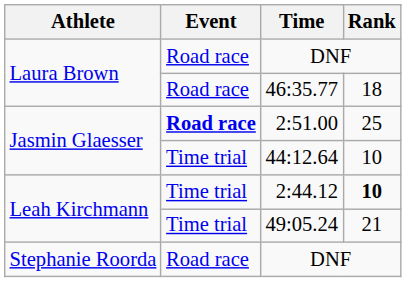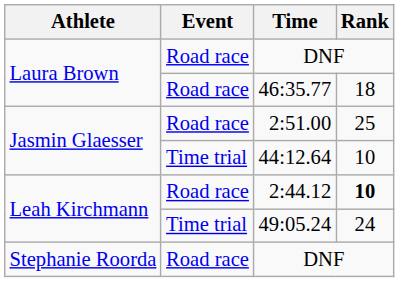 <table class=wikitable style="font-size:90%">
 <tr>
 <th>Athlete</th>
 <th>Event</th>
 <th>Time</th>
 <th>Rank</th>
 </tr>
 <tr>
 <td rowspan="2"><a href='#'>Laura Brown</a></td>
 <td><a href='#'>Road race</a></td>
 <td align=center colspan="2">DNF</td>
 </tr>
 <tr>
 <td><a href='#'>Road race</a></td>
 <td align=right>46:35.77</td>
 <td align=center>18</td>
 </tr>
 <tr>
 <td rowspan="2"><a href='#'>Jasmin Glaesser</a></td>
-<td><strong><a href='#'>Road race</a></strong></td>
+<td><a href='#'>Road race</a></td>
 <td align=right>2:51.00</td>
 <td align=center>25</td>
 </tr>
 <tr>
 <td><a href='#'>Time trial</a></td>
 <td align=right>44:12.64</td>
 <td align=center>10</td>
 </tr>
 <tr>
 <td rowspan="2"><a href='#'>Leah Kirchmann</a></td>
-<td><a href='#'>Time trial</a></td>
+<td><a href='#'>Road race</a></td>
 <td align=right>2:44.12</td>
 <td align=center><strong>10</strong></td>
 </tr>
 <tr>
 <td><a href='#'>Time trial</a></td>
 <td align=right>49:05.24</td>
-<td align=center>21</td>
+<td align=center>24</td>
 </tr>
 <tr>
 <td><a href='#'>Stephanie Roorda</a></td>
 <td><a href='#'>Road race</a></td>
 <td align=center colspan="2">DNF</td>
 </tr>
 </table>
